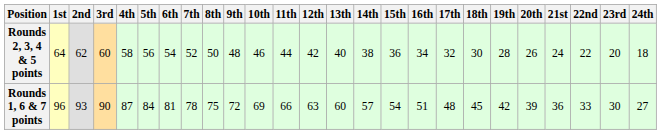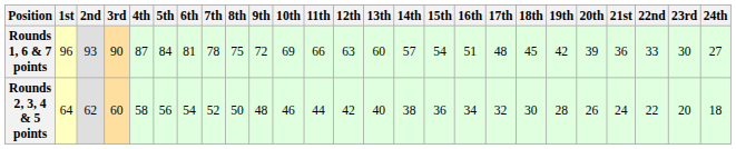 <table class="wikitable" style="font-size: 85%; text-align:center">
 <tr>
 <th>Position</th>
 <th>1st</th>
 <th>2nd</th>
 <th>3rd</th>
 <th>4th</th>
 <th>5th</th>
 <th>6th</th>
 <th>7th</th>
 <th>8th</th>
 <th>9th</th>
 <th>10th</th>
 <th>11th</th>
 <th>12th</th>
 <th>13th</th>
 <th>14th</th>
 <th>15th</th>
 <th>16th</th>
 <th>17th</th>
 <th>18th</th>
 <th>19th</th>
 <th>20th</th>
 <th>21st</th>
 <th>22nd</th>
 <th>23rd</th>
 <th>24th</th>
 </tr>
 <tr>
+<th>Rounds 1, 6 & 7 <br> points</th>
+<td style="background: #ffffbf">96</td>
+<td style="background: #dfdfdf">93</td>
+<td style="background: #ffdf9f">90</td>
+<td style="background: #dfffdf">87</td>
+<td style="background: #dfffdf">84</td>
+<td style="background: #dfffdf">81</td>
+<td style="background: #dfffdf">78</td>
+<td style="background: #dfffdf">75</td>
+<td style="background: #dfffdf">72</td>
+<td style="background: #dfffdf">69</td>
+<td style="background: #dfffdf">66</td>
+<td style="background: #dfffdf">63</td>
+<td style="background: #dfffdf">60</td>
+<td style="background: #dfffdf">57</td>
+<td style="background: #dfffdf">54</td>
+<td style="background: #dfffdf">51</td>
+<td style="background: #dfffdf">48</td>
+<td style="background: #dfffdf">45</td>
+<td style="background: #dfffdf">42</td>
+<td style="background: #dfffdf">39</td>
+<td style="background: #dfffdf">36</td>
+<td style="background: #dfffdf">33</td>
+<td style="background: #dfffdf">30</td>
+<td style="background: #dfffdf">27</td>
+</tr>
+<tr>
 <th>Rounds 2, 3, 4 & 5 <br> points</th>
 <td style="background: #ffffbf">64</td>
 <td style="background: #dfdfdf">62</td>
 <td style="background: #ffdf9f">60</td>
 <td style="background: #dfffdf">58</td>
 <td style="background: #dfffdf">56</td>
 <td style="background: #dfffdf">54</td>
 <td style="background: #dfffdf">52</td>
 <td style="background: #dfffdf">50</td>
 <td style="background: #dfffdf">48</td>
 <td style="background: #dfffdf">46</td>
 <td style="background: #dfffdf">44</td>
 <td style="background: #dfffdf">42</td>
 <td style="background: #dfffdf">40</td>
 <td style="background: #dfffdf">38</td>
 <td style="background: #dfffdf">36</td>
 <td style="background: #dfffdf">34</td>
 <td style="background: #dfffdf">32</td>
 <td style="background: #dfffdf">30</td>
 <td style="background: #dfffdf">28</td>
 <td style="background: #dfffdf">26</td>
 <td style="background: #dfffdf">24</td>
 <td style="background: #dfffdf">22</td>
 <td style="background: #dfffdf">20</td>
 <td style="background: #dfffdf">18</td>
 </tr>
-<tr>
-<th>Rounds 1, 6 & 7 <br> points</th>
-<td style="background: #ffffbf">96</td>
-<td style="background: #dfdfdf">93</td>
-<td style="background: #ffdf9f">90</td>
-<td style="background: #dfffdf">87</td>
-<td style="background: #dfffdf">84</td>
-<td style="background: #dfffdf">81</td>
-<td style="background: #dfffdf">78</td>
-<td style="background: #dfffdf">75</td>
-<td style="background: #dfffdf">72</td>
-<td style="background: #dfffdf">69</td>
-<td style="background: #dfffdf">66</td>
-<td style="background: #dfffdf">63</td>
-<td style="background: #dfffdf">60</td>
-<td style="background: #dfffdf">57</td>
-<td style="background: #dfffdf">54</td>
-<td style="background: #dfffdf">51</td>
-<td style="background: #dfffdf">48</td>
-<td style="background: #dfffdf">45</td>
-<td style="background: #dfffdf">42</td>
-<td style="background: #dfffdf">39</td>
-<td style="background: #dfffdf">36</td>
-<td style="background: #dfffdf">33</td>
-<td style="background: #dfffdf">30</td>
-<td style="background: #dfffdf">27</td>
-</tr>
 </table>
